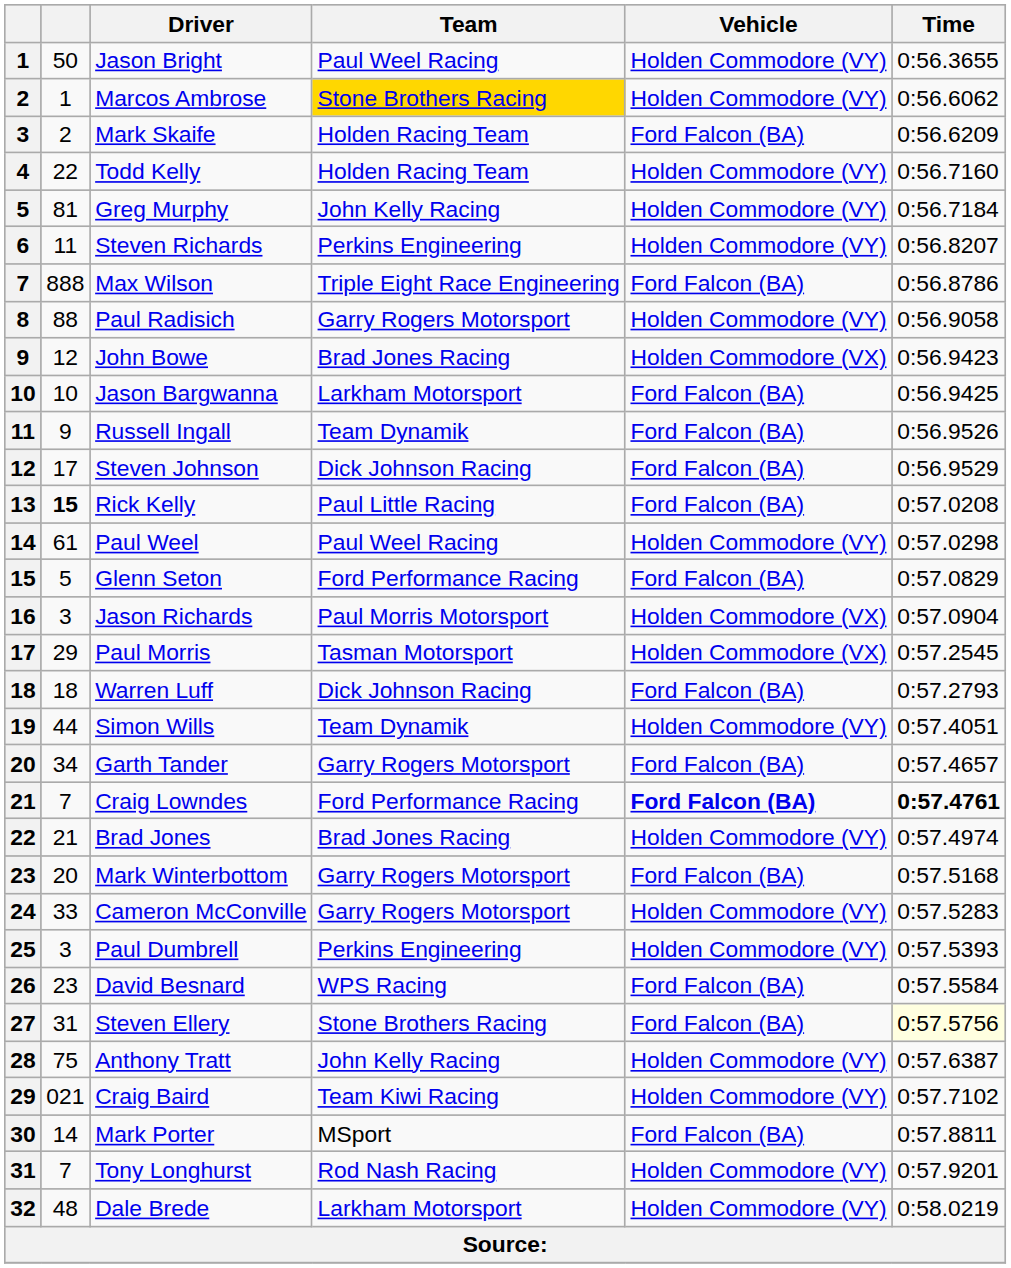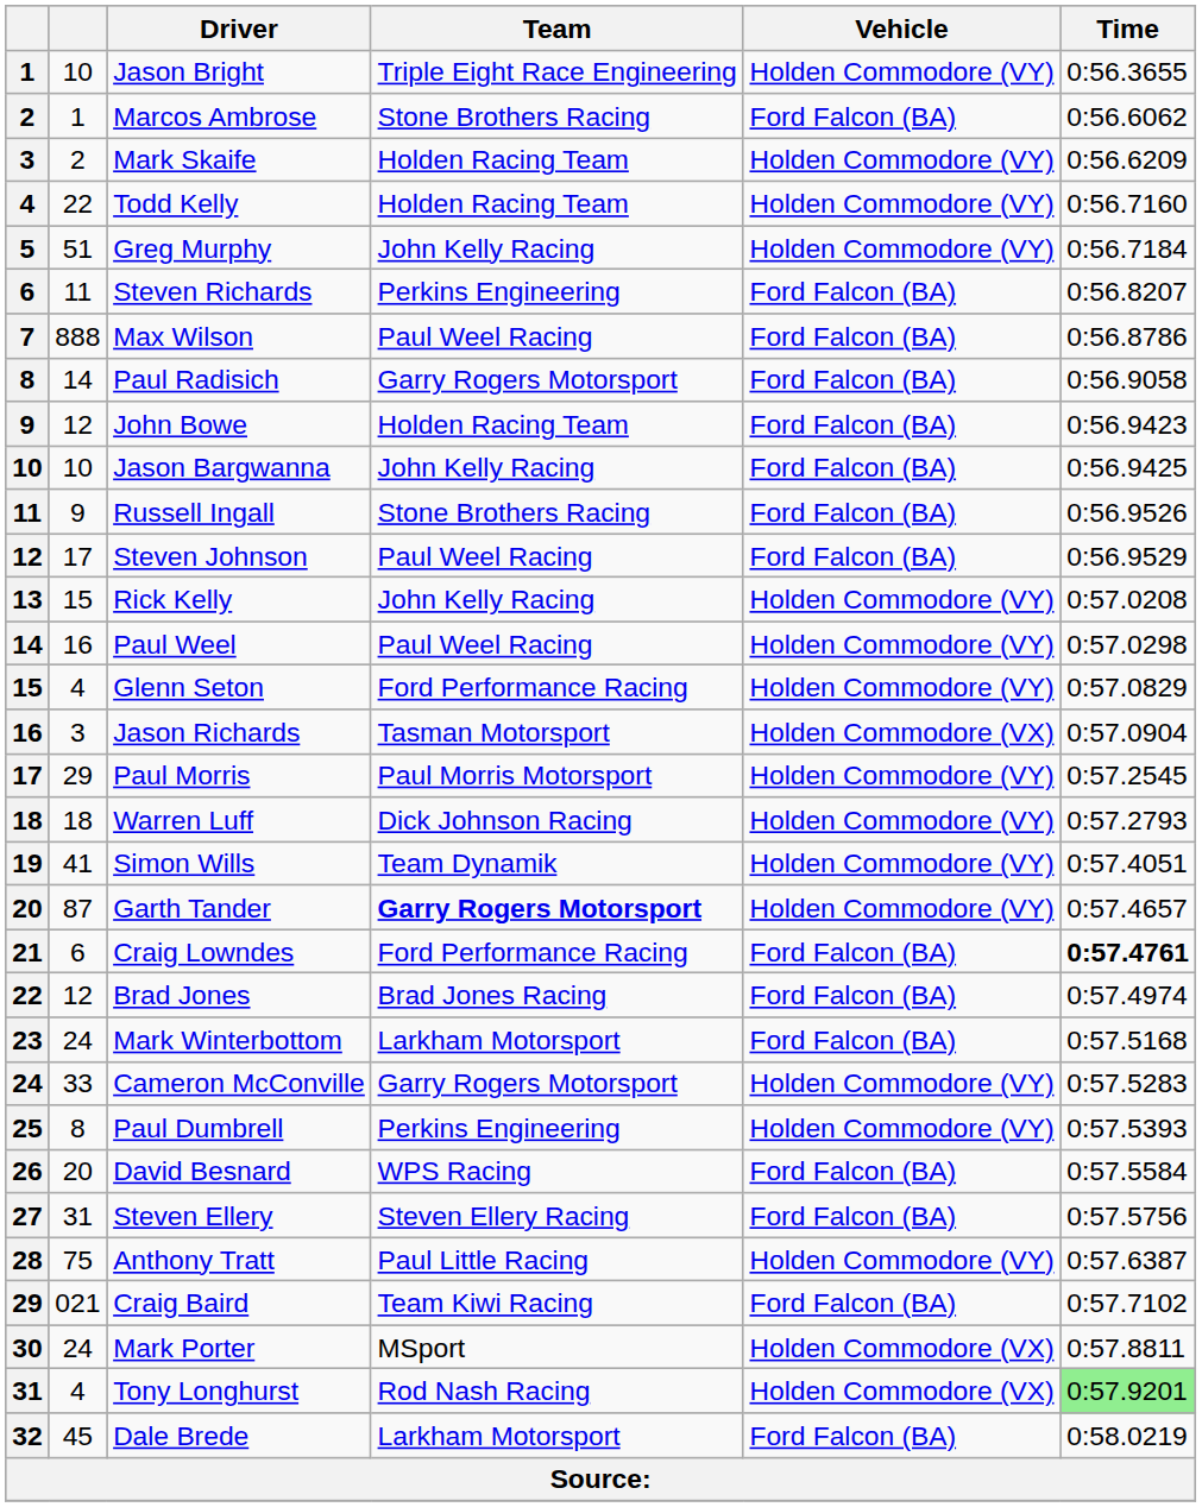 <table class="wikitable" style="font-size: 87%">
 <tr>
 <th></th>
 <th></th>
 <th>Driver</th>
 <th>Team</th>
 <th>Vehicle</th>
 <th>Time</th>
 </tr>
 <tr>
 <th>1</th>
-<td align="center">50</td>
+<td align="center">10</td>
 <td> <a href='#'>Jason Bright</a></td>
-<td><a href='#'>Paul Weel Racing</a></td>
+<td><a href='#'>Triple Eight Race Engineering</a></td>
 <td><a href='#'>Holden Commodore (VY)</a></td>
 <td>0:56.3655</td>
 </tr>
 <tr>
 <th>2</th>
 <td align="center">1</td>
 <td> <a href='#'>Marcos Ambrose</a></td>
-<td style="background: gold;"><a href='#'>Stone Brothers Racing</a></td>
-<td><a href='#'>Holden Commodore (VY)</a></td>
+<td><a href='#'>Stone Brothers Racing</a></td>
+<td><a href='#'>Ford Falcon (BA)</a></td>
 <td>0:56.6062</td>
 </tr>
 <tr>
 <th>3</th>
 <td align="center">2</td>
 <td> <a href='#'>Mark Skaife</a></td>
 <td><a href='#'>Holden Racing Team</a></td>
-<td><a href='#'>Ford Falcon (BA)</a></td>
+<td><a href='#'>Holden Commodore (VY)</a></td>
 <td>0:56.6209</td>
 </tr>
 <tr>
 <th>4</th>
 <td align="center">22</td>
 <td> <a href='#'>Todd Kelly</a></td>
 <td><a href='#'>Holden Racing Team</a></td>
 <td><a href='#'>Holden Commodore (VY)</a></td>
 <td>0:56.7160</td>
 </tr>
 <tr>
 <th>5</th>
-<td align="center">81</td>
+<td align="center">51</td>
 <td> <a href='#'>Greg Murphy</a></td>
 <td><a href='#'>John Kelly Racing</a></td>
 <td><a href='#'>Holden Commodore (VY)</a></td>
 <td>0:56.7184</td>
 </tr>
 <tr>
 <th>6</th>
 <td align="center">11</td>
 <td> <a href='#'>Steven Richards</a></td>
 <td><a href='#'>Perkins Engineering</a></td>
-<td><a href='#'>Holden Commodore (VY)</a></td>
+<td><a href='#'>Ford Falcon (BA)</a></td>
 <td>0:56.8207</td>
 </tr>
 <tr>
 <th>7</th>
 <td align="center">888</td>
 <td> <a href='#'>Max Wilson</a></td>
-<td><a href='#'>Triple Eight Race Engineering</a></td>
+<td><a href='#'>Paul Weel Racing</a></td>
 <td><a href='#'>Ford Falcon (BA)</a></td>
 <td>0:56.8786</td>
 </tr>
 <tr>
 <th>8</th>
-<td align="center">88</td>
+<td align="center">14</td>
 <td> <a href='#'>Paul Radisich</a></td>
 <td><a href='#'>Garry Rogers Motorsport</a></td>
-<td><a href='#'>Holden Commodore (VY)</a></td>
+<td><a href='#'>Ford Falcon (BA)</a></td>
 <td>0:56.9058</td>
 </tr>
 <tr>
 <th>9</th>
 <td align="center">12</td>
 <td> <a href='#'>John Bowe</a></td>
-<td><a href='#'>Brad Jones Racing</a></td>
-<td><a href='#'>Holden Commodore (VX)</a></td>
+<td><a href='#'>Holden Racing Team</a></td>
+<td><a href='#'>Ford Falcon (BA)</a></td>
 <td>0:56.9423</td>
 </tr>
 <tr>
 <th>10</th>
 <td align="center">10</td>
 <td> <a href='#'>Jason Bargwanna</a></td>
-<td><a href='#'>Larkham Motorsport</a></td>
+<td><a href='#'>John Kelly Racing</a></td>
 <td><a href='#'>Ford Falcon (BA)</a></td>
 <td>0:56.9425</td>
 </tr>
 <tr>
 <th>11</th>
 <td align="center">9</td>
 <td> <a href='#'>Russell Ingall</a></td>
-<td><a href='#'>Team Dynamik</a></td>
+<td><a href='#'>Stone Brothers Racing</a></td>
 <td><a href='#'>Ford Falcon (BA)</a></td>
 <td>0:56.9526</td>
 </tr>
 <tr>
 <th>12</th>
 <td align="center">17</td>
 <td> <a href='#'>Steven Johnson</a></td>
-<td><a href='#'>Dick Johnson Racing</a></td>
+<td><a href='#'>Paul Weel Racing</a></td>
 <td><a href='#'>Ford Falcon (BA)</a></td>
 <td>0:56.9529</td>
 </tr>
 <tr>
 <th>13</th>
-<td align="center"><strong>15</strong></td>
+<td align="center">15</td>
 <td> <a href='#'>Rick Kelly</a></td>
-<td><a href='#'>Paul Little Racing</a></td>
-<td><a href='#'>Ford Falcon (BA)</a></td>
+<td><a href='#'>John Kelly Racing</a></td>
+<td><a href='#'>Holden Commodore (VY)</a></td>
 <td>0:57.0208</td>
 </tr>
 <tr>
 <th>14</th>
-<td align="center">61</td>
+<td align="center">16</td>
 <td> <a href='#'>Paul Weel</a></td>
 <td><a href='#'>Paul Weel Racing</a></td>
 <td><a href='#'>Holden Commodore (VY)</a></td>
 <td>0:57.0298</td>
 </tr>
 <tr>
 <th>15</th>
-<td align="center">5</td>
+<td align="center">4</td>
 <td> <a href='#'>Glenn Seton</a></td>
 <td><a href='#'>Ford Performance Racing</a></td>
-<td><a href='#'>Ford Falcon (BA)</a></td>
+<td><a href='#'>Holden Commodore (VY)</a></td>
 <td>0:57.0829</td>
 </tr>
 <tr>
 <th>16</th>
 <td align="center">3</td>
 <td> <a href='#'>Jason Richards</a></td>
-<td><a href='#'>Paul Morris Motorsport</a></td>
+<td><a href='#'>Tasman Motorsport</a></td>
 <td><a href='#'>Holden Commodore (VX)</a></td>
 <td>0:57.0904</td>
 </tr>
 <tr>
 <th>17</th>
 <td align="center">29</td>
 <td> <a href='#'>Paul Morris</a></td>
-<td><a href='#'>Tasman Motorsport</a></td>
-<td><a href='#'>Holden Commodore (VX)</a></td>
+<td><a href='#'>Paul Morris Motorsport</a></td>
+<td><a href='#'>Holden Commodore (VY)</a></td>
 <td>0:57.2545</td>
 </tr>
 <tr>
 <th>18</th>
 <td align="center">18</td>
 <td> <a href='#'>Warren Luff</a></td>
 <td><a href='#'>Dick Johnson Racing</a></td>
-<td><a href='#'>Ford Falcon (BA)</a></td>
+<td><a href='#'>Holden Commodore (VY)</a></td>
 <td>0:57.2793</td>
 </tr>
 <tr>
 <th>19</th>
-<td align="center">44</td>
+<td align="center">41</td>
 <td> <a href='#'>Simon Wills</a></td>
 <td><a href='#'>Team Dynamik</a></td>
 <td><a href='#'>Holden Commodore (VY)</a></td>
 <td>0:57.4051</td>
 </tr>
 <tr>
 <th>20</th>
-<td align="center">34</td>
+<td align="center">87</td>
 <td> <a href='#'>Garth Tander</a></td>
-<td><a href='#'>Garry Rogers Motorsport</a></td>
-<td><a href='#'>Ford Falcon (BA)</a></td>
+<td><strong><a href='#'>Garry Rogers Motorsport</a></strong></td>
+<td><a href='#'>Holden Commodore (VY)</a></td>
 <td>0:57.4657</td>
 </tr>
 <tr>
 <th>21</th>
-<td align="center">7</td>
+<td align="center">6</td>
 <td> <a href='#'>Craig Lowndes</a></td>
 <td><a href='#'>Ford Performance Racing</a></td>
-<td><strong><a href='#'>Ford Falcon (BA)</a></strong></td>
+<td><a href='#'>Ford Falcon (BA)</a></td>
 <td><strong>0:57.4761</strong></td>
 </tr>
 <tr>
 <th>22</th>
-<td align="center">21</td>
+<td align="center">12</td>
 <td> <a href='#'>Brad Jones</a></td>
 <td><a href='#'>Brad Jones Racing</a></td>
-<td><a href='#'>Holden Commodore (VY)</a></td>
+<td><a href='#'>Ford Falcon (BA)</a></td>
 <td>0:57.4974</td>
 </tr>
 <tr>
 <th>23</th>
-<td align="center">20</td>
+<td align="center">24</td>
 <td> <a href='#'>Mark Winterbottom</a></td>
-<td><a href='#'>Garry Rogers Motorsport</a></td>
+<td><a href='#'>Larkham Motorsport</a></td>
 <td><a href='#'>Ford Falcon (BA)</a></td>
 <td>0:57.5168</td>
 </tr>
 <tr>
 <th>24</th>
 <td align="center">33</td>
 <td> <a href='#'>Cameron McConville</a></td>
 <td><a href='#'>Garry Rogers Motorsport</a></td>
 <td><a href='#'>Holden Commodore (VY)</a></td>
 <td>0:57.5283</td>
 </tr>
 <tr>
 <th>25</th>
-<td align="center">3</td>
+<td align="center">8</td>
 <td> <a href='#'>Paul Dumbrell</a></td>
 <td><a href='#'>Perkins Engineering</a></td>
 <td><a href='#'>Holden Commodore (VY)</a></td>
 <td>0:57.5393</td>
 </tr>
 <tr>
 <th>26</th>
-<td align="center">23</td>
+<td align="center">20</td>
 <td> <a href='#'>David Besnard</a></td>
 <td><a href='#'>WPS Racing</a></td>
 <td><a href='#'>Ford Falcon (BA)</a></td>
 <td>0:57.5584</td>
 </tr>
 <tr>
 <th>27</th>
 <td align="center">31</td>
 <td> <a href='#'>Steven Ellery</a></td>
-<td><a href='#'>Stone Brothers Racing</a></td>
+<td><a href='#'>Steven Ellery Racing</a></td>
 <td><a href='#'>Ford Falcon (BA)</a></td>
-<td style="background: lightyellow;">0:57.5756</td>
+<td>0:57.5756</td>
 </tr>
 <tr>
 <th>28</th>
 <td align="center">75</td>
 <td> <a href='#'>Anthony Tratt</a></td>
-<td><a href='#'>John Kelly Racing</a></td>
+<td><a href='#'>Paul Little Racing</a></td>
 <td><a href='#'>Holden Commodore (VY)</a></td>
 <td>0:57.6387</td>
 </tr>
 <tr>
 <th>29</th>
 <td align="center">021</td>
 <td> <a href='#'>Craig Baird</a></td>
 <td><a href='#'>Team Kiwi Racing</a></td>
-<td><a href='#'>Holden Commodore (VY)</a></td>
+<td><a href='#'>Ford Falcon (BA)</a></td>
 <td>0:57.7102</td>
 </tr>
 <tr>
 <th>30</th>
-<td align="center">14</td>
+<td align="center">24</td>
 <td> <a href='#'>Mark Porter</a></td>
 <td>MSport</td>
-<td><a href='#'>Ford Falcon (BA)</a></td>
+<td><a href='#'>Holden Commodore (VX)</a></td>
 <td>0:57.8811</td>
 </tr>
 <tr>
 <th>31</th>
-<td align="center">7</td>
+<td align="center">4</td>
 <td> <a href='#'>Tony Longhurst</a></td>
 <td><a href='#'>Rod Nash Racing</a></td>
-<td><a href='#'>Holden Commodore (VY)</a></td>
-<td>0:57.9201</td>
+<td><a href='#'>Holden Commodore (VX)</a></td>
+<td style="background: lightgreen;">0:57.9201</td>
 </tr>
 <tr>
 <th>32</th>
-<td align="center">48</td>
+<td align="center">45</td>
 <td> <a href='#'>Dale Brede</a></td>
 <td><a href='#'>Larkham Motorsport</a></td>
-<td><a href='#'>Holden Commodore (VY)</a></td>
+<td><a href='#'>Ford Falcon (BA)</a></td>
 <td>0:58.0219</td>
 </tr>
 <tr>
 <th colspan=6>Source:</th>
 </tr>
 <tr>
 </tr>
 </table>
